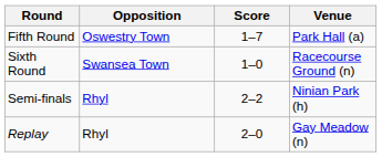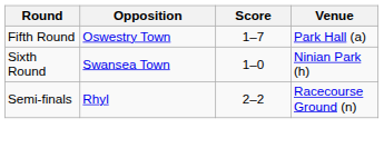 <table class="wikitable" style="text-align:left;margin-left:1em;float:right">
 <tr>
 <th width=85>Round</th>
 <th width=160>Opposition</th>
 <th width=85>Score</th>
 <th width=100>Venue</th>
 </tr>
 <tr>
 <td>Fifth Round</td>
 <td><a href='#'>Oswestry Town</a></td>
 <td align=center>1–7</td>
 <td><a href='#'>Park Hall</a> (a)</td>
 </tr>
 <tr>
 <td>Sixth Round</td>
 <td><a href='#'>Swansea Town</a></td>
 <td align=center>1–0</td>
-<td><a href='#'>Racecourse Ground</a> (n)</td>
+<td><a href='#'>Ninian Park</a> (h)</td>
 </tr>
 <tr>
 <td>Semi-finals</td>
 <td><a href='#'>Rhyl</a></td>
 <td align=center>2–2</td>
-<td><a href='#'>Ninian Park</a> (h)</td>
-</tr>
-<tr>
-<td><em>Replay</em></td>
-<td>Rhyl</td>
-<td align=center>2–0</td>
-<td><a href='#'>Gay Meadow</a> (n)</td>
+<td><a href='#'>Racecourse Ground</a> (n)</td>
 </tr>
 </table>
